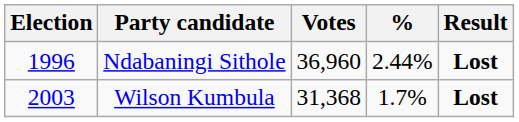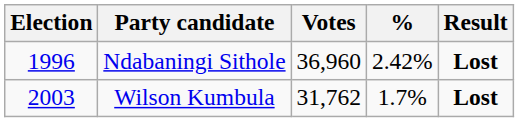 <table class="wikitable" style="text-align:center">
 <tr>
 <th>Election</th>
 <th>Party candidate</th>
 <th>Votes</th>
 <th><strong>%</strong></th>
 <th>Result</th>
 </tr>
 <tr>
 <td><a href='#'>1996</a></td>
 <td><a href='#'>Ndabaningi Sithole</a></td>
 <td>36,960</td>
-<td>2.44%</td>
+<td>2.42%</td>
 <td><strong>Lost</strong> </td>
 </tr>
 <tr>
 <td><a href='#'>2003</a></td>
 <td><a href='#'>Wilson Kumbula</a></td>
-<td>31,368</td>
+<td>31,762</td>
 <td>1.7%</td>
 <td><strong>Lost</strong> </td>
 </tr>
 </table>
